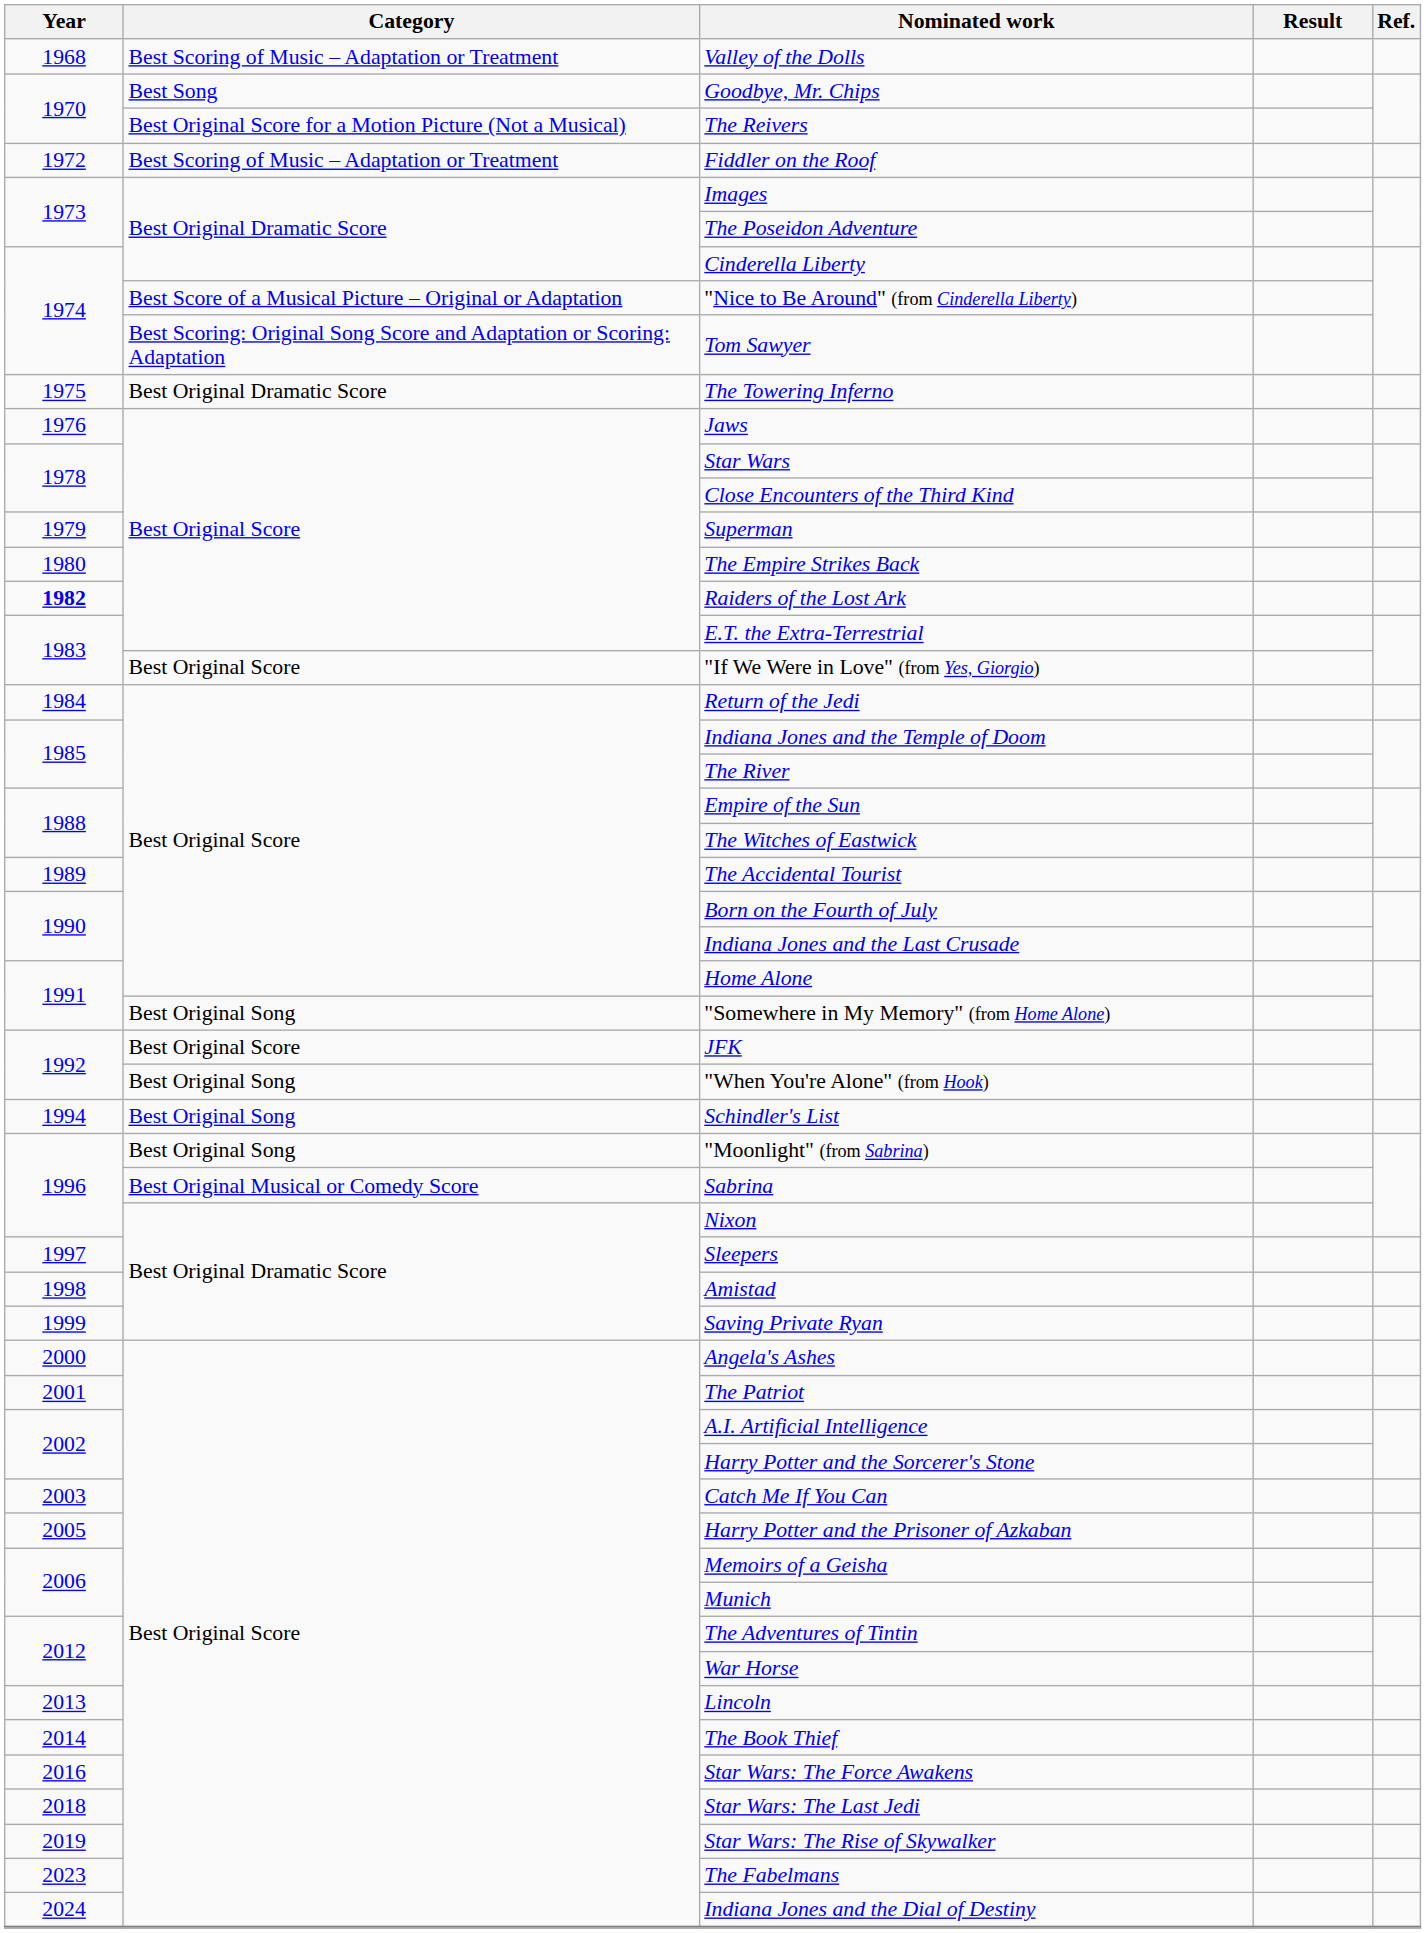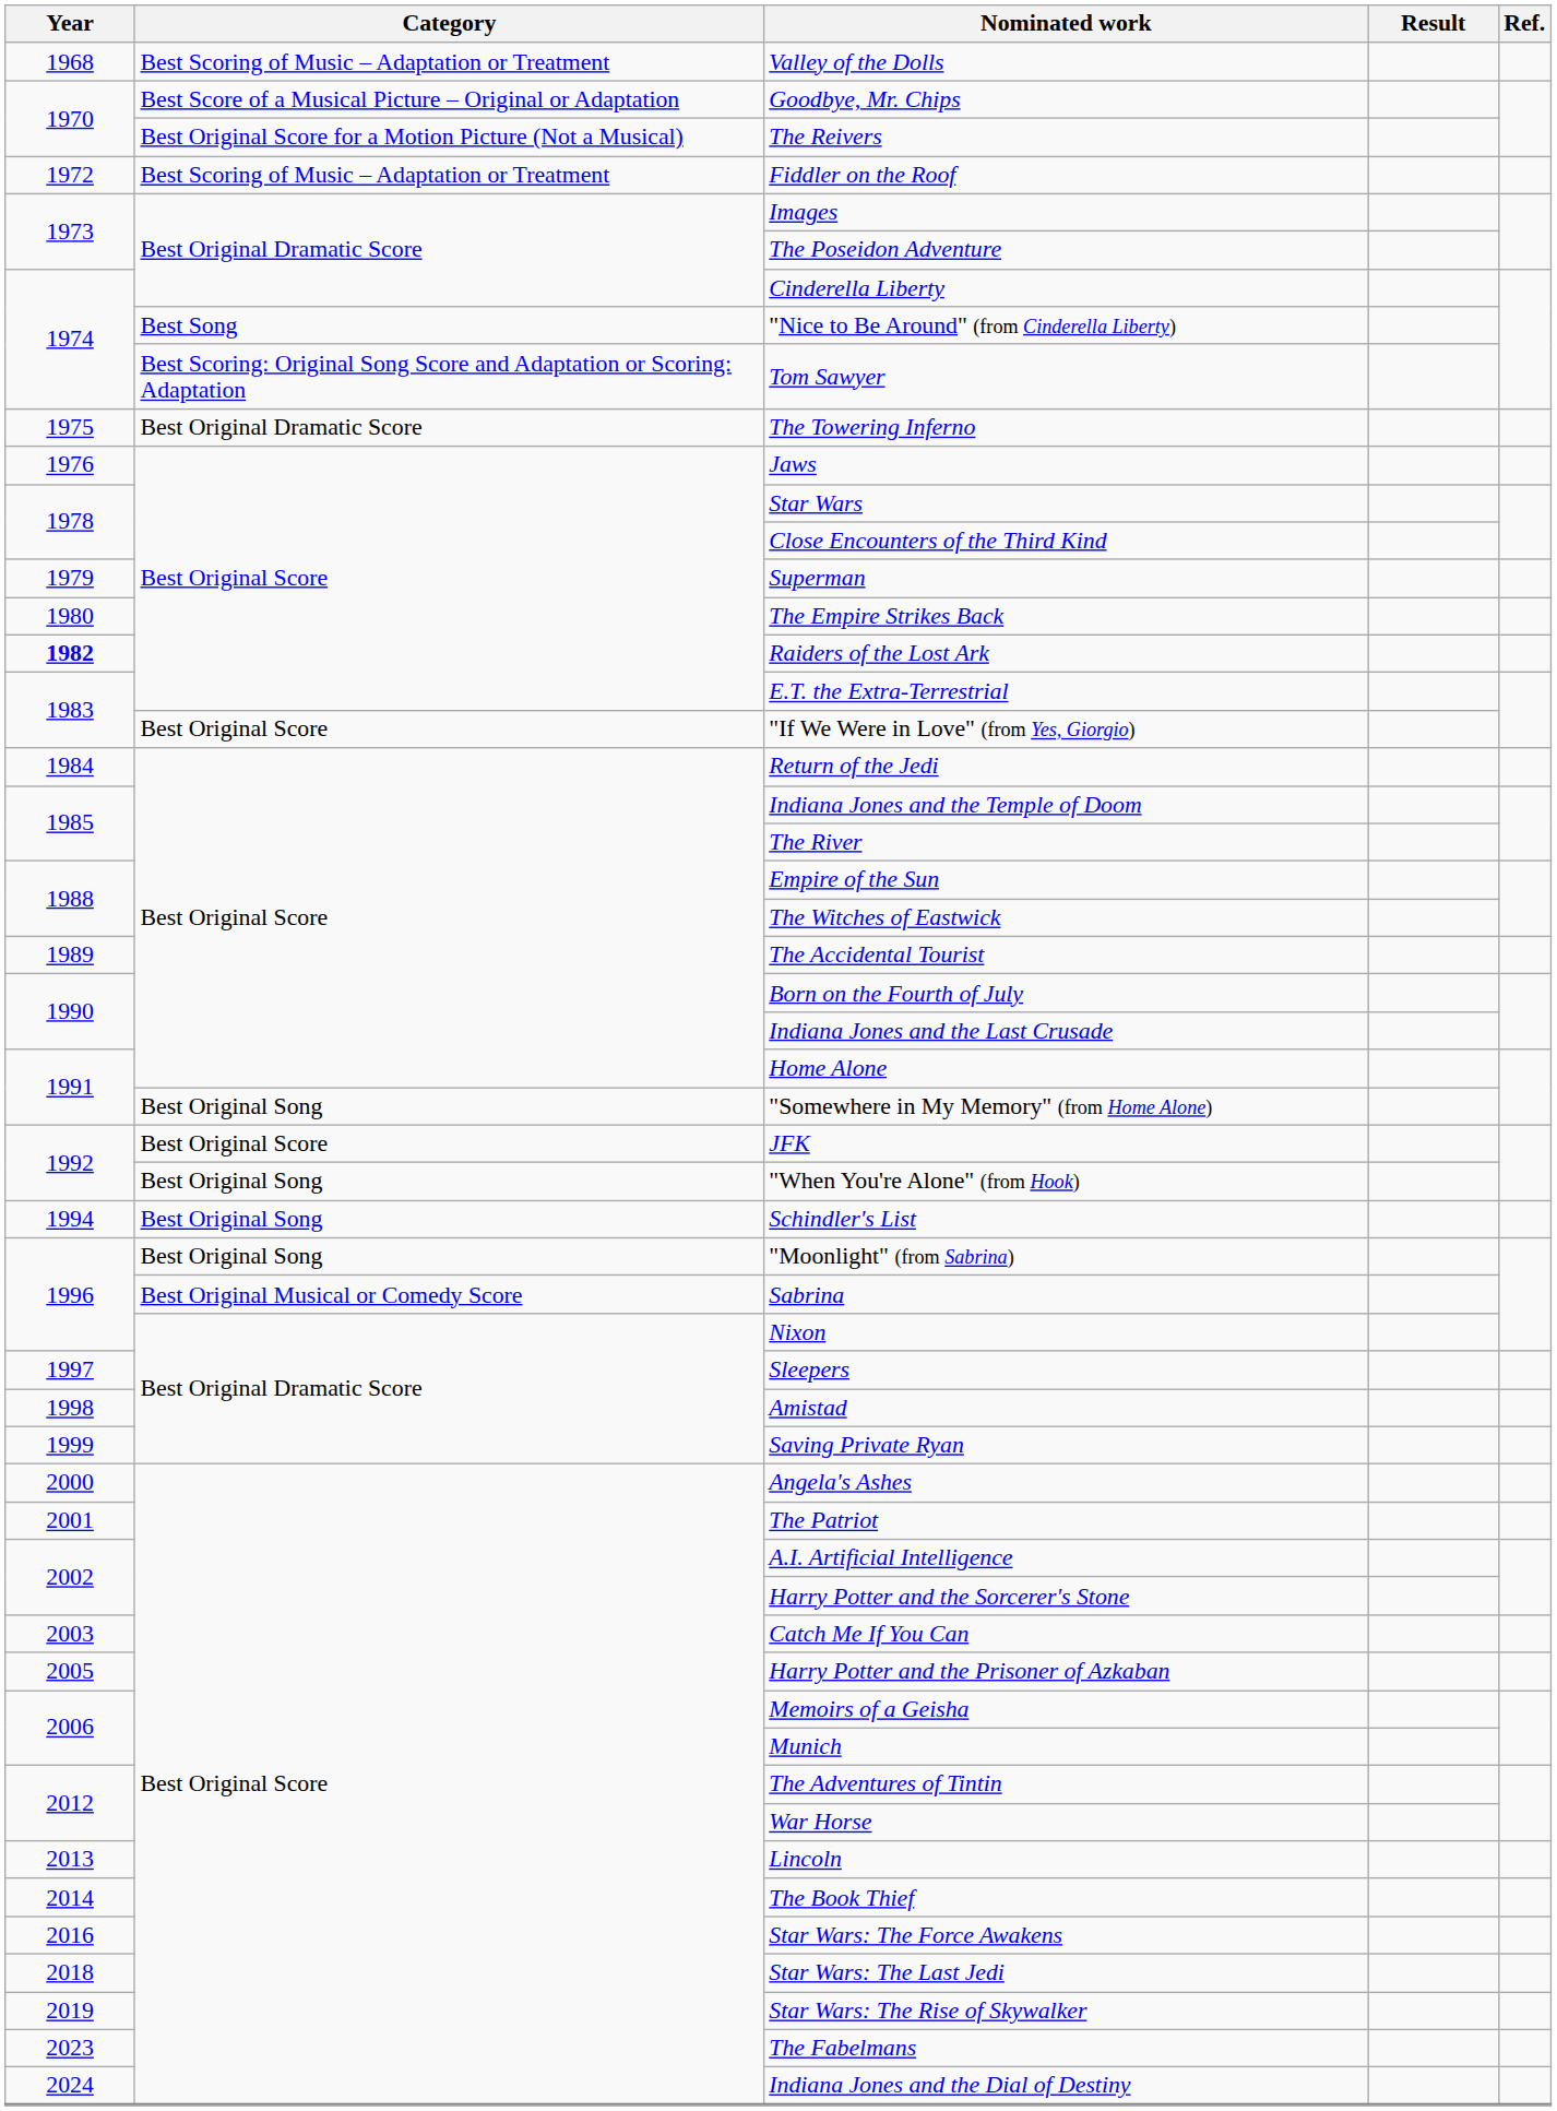 <table class=wikitable>
 <tr>
 <th scope="col" style="width:5em;">Year</th>
 <th scope="col" style="width:26em;">Category</th>
 <th scope="col" style="width:25em;">Nominated work</th>
 <th scope="col" style="width:5em;">Result</th>
 <th>Ref.</th>
 </tr>
 <tr>
 <td style="text-align:center;"><a href='#'>1968</a></td>
 <td><a href='#'>Best Scoring of Music – Adaptation or Treatment</a></td>
 <td><em><a href='#'>Valley of the Dolls</a></em></td>
 <td></td>
 <td style="text-align: center"></td>
 </tr>
 <tr>
 <td style="text-align:center;", rowspan=2><a href='#'>1970</a></td>
-<td><a href='#'>Best Song</a></td>
+<td><a href='#'>Best Score of a Musical Picture – Original or Adaptation</a></td>
 <td><em><a href='#'>Goodbye, Mr. Chips</a></em></td>
 <td></td>
 <td rowspan=2 style="text-align: center"></td>
 </tr>
 <tr>
 <td><a href='#'>Best Original Score for a Motion Picture (Not a Musical)</a></td>
 <td><em><a href='#'>The Reivers</a></em></td>
 <td></td>
 </tr>
 <tr>
 <td style="text-align:center;"><a href='#'>1972</a></td>
 <td><a href='#'>Best Scoring of Music – Adaptation or Treatment</a></td>
 <td><em><a href='#'>Fiddler on the Roof</a></em></td>
 <td></td>
 <td style="text-align: center"></td>
 </tr>
 <tr>
 <td style="text-align:center;", rowspan=2><a href='#'>1973</a></td>
 <td rowspan=3><a href='#'>Best Original Dramatic Score</a></td>
 <td><em><a href='#'>Images</a></em></td>
 <td></td>
 <td rowspan=2 style="text-align: center"></td>
 </tr>
 <tr>
 <td><em><a href='#'>The Poseidon Adventure</a></em></td>
 <td></td>
 </tr>
 <tr>
 <td style="text-align:center;", rowspan=3><a href='#'>1974</a></td>
 <td><em><a href='#'>Cinderella Liberty</a></em></td>
 <td></td>
 <td rowspan=3 style="text-align: center"></td>
 </tr>
 <tr>
-<td><a href='#'>Best Score of a Musical Picture – Original or Adaptation</a></td>
+<td><a href='#'>Best Song</a></td>
 <td>"<a href='#'>Nice to Be Around</a>" <small>(from <em><a href='#'>Cinderella Liberty</a></em>)</small></td>
 <td></td>
 </tr>
 <tr>
 <td><a href='#'>Best Scoring: Original Song Score and Adaptation or Scoring: Adaptation</a></td>
 <td><em><a href='#'>Tom Sawyer</a></em></td>
 <td></td>
 </tr>
 <tr>
 <td style="text-align:center;"><a href='#'>1975</a></td>
 <td>Best Original Dramatic Score</td>
 <td><em><a href='#'>The Towering Inferno</a></em></td>
 <td></td>
 <td style="text-align: center"></td>
 </tr>
 <tr>
 <td style="text-align:center;"><a href='#'>1976</a></td>
 <td rowspan="7"><a href='#'>Best Original Score</a></td>
 <td><em><a href='#'>Jaws</a></em></td>
 <td></td>
 <td style="text-align: center"></td>
 </tr>
 <tr>
 <td style="text-align:center;", rowspan=2><a href='#'>1978</a></td>
 <td><em><a href='#'>Star Wars</a></em></td>
 <td></td>
 <td rowspan=2 style="text-align: center"></td>
 </tr>
 <tr>
 <td><em><a href='#'>Close Encounters of the Third Kind</a></em></td>
 <td></td>
 </tr>
 <tr>
 <td style="text-align:center;"><a href='#'>1979</a></td>
 <td><em><a href='#'>Superman</a></em></td>
 <td></td>
 <td style="text-align: center"></td>
 </tr>
 <tr>
 <td style="text-align:center;"><a href='#'>1980</a></td>
 <td><em><a href='#'>The Empire Strikes Back</a></em></td>
 <td></td>
 <td style="text-align: center"></td>
 </tr>
 <tr>
 <td style="text-align:center;"><strong><a href='#'>1982</a></strong></td>
 <td><em><a href='#'>Raiders of the Lost Ark</a></em></td>
 <td></td>
 <td style="text-align: center"></td>
 </tr>
 <tr>
 <td style="text-align:center;", rowspan=2><a href='#'>1983</a></td>
 <td><em><a href='#'>E.T. the Extra-Terrestrial</a></em></td>
 <td></td>
 <td rowspan=2 style="text-align: center"></td>
 </tr>
 <tr>
 <td>Best Original Score</td>
 <td>"If We Were in Love" <small>(from <em><a href='#'>Yes, Giorgio</a></em>)</small></td>
 <td></td>
 </tr>
 <tr>
 <td style="text-align:center;"><a href='#'>1984</a></td>
 <td rowspan=9>Best Original Score</td>
 <td><em><a href='#'>Return of the Jedi</a></em></td>
 <td></td>
 <td style="text-align: center"></td>
 </tr>
 <tr>
 <td style="text-align:center;", rowspan=2><a href='#'>1985</a></td>
 <td><em><a href='#'>Indiana Jones and the Temple of Doom</a></em></td>
 <td></td>
 <td rowspan=2 style="text-align: center"></td>
 </tr>
 <tr>
 <td><em><a href='#'>The River</a></em></td>
 <td></td>
 </tr>
 <tr>
 <td style="text-align:center;", rowspan=2><a href='#'>1988</a></td>
 <td><em><a href='#'>Empire of the Sun</a></em></td>
 <td></td>
 <td rowspan=2 style="text-align: center"></td>
 </tr>
 <tr>
 <td><em><a href='#'>The Witches of Eastwick</a></em></td>
 <td></td>
 </tr>
 <tr>
 <td style="text-align:center;"><a href='#'>1989</a></td>
 <td><em><a href='#'>The Accidental Tourist</a></em></td>
 <td></td>
 <td style="text-align: center"></td>
 </tr>
 <tr>
 <td style="text-align:center;", rowspan=2><a href='#'>1990</a></td>
 <td><em><a href='#'>Born on the Fourth of July</a></em></td>
 <td></td>
 <td rowspan=2 style="text-align: center"></td>
 </tr>
 <tr>
 <td><em><a href='#'>Indiana Jones and the Last Crusade</a></em></td>
 <td></td>
 </tr>
 <tr>
 <td style="text-align:center;", rowspan=2><a href='#'>1991</a></td>
 <td><em><a href='#'>Home Alone</a></em></td>
 <td></td>
 <td rowspan=2 style="text-align: center"></td>
 </tr>
 <tr>
 <td>Best Original Song</td>
 <td>"Somewhere in My Memory" <small>(from <em><a href='#'>Home Alone</a></em>)</small></td>
 <td></td>
 </tr>
 <tr>
 <td style="text-align:center;", rowspan=2><a href='#'>1992</a></td>
 <td>Best Original Score</td>
 <td><em><a href='#'>JFK</a></em></td>
 <td></td>
 <td rowspan=2 style="text-align: center"></td>
 </tr>
 <tr>
 <td>Best Original Song</td>
 <td>"When You're Alone" <small>(from <em><a href='#'>Hook</a></em>)</small></td>
 <td></td>
 </tr>
 <tr>
 <td style="text-align:center;"><a href='#'>1994</a></td>
 <td><a href='#'>Best Original Song</a></td>
 <td><em><a href='#'>Schindler's List</a></em></td>
 <td></td>
 <td style="text-align: center"></td>
 </tr>
 <tr>
 <td style="text-align:center;", rowspan=3><a href='#'>1996</a></td>
 <td>Best Original Song</td>
 <td>"Moonlight" <small>(from <em><a href='#'>Sabrina</a></em>)</small></td>
 <td></td>
 <td rowspan=3 style="text-align: center"></td>
 </tr>
 <tr>
 <td><a href='#'>Best Original Musical or Comedy Score</a></td>
 <td><em><a href='#'>Sabrina</a></em></td>
 <td></td>
 </tr>
 <tr>
 <td rowspan=4>Best Original Dramatic Score</td>
 <td><em><a href='#'>Nixon</a></em></td>
 <td></td>
 </tr>
 <tr>
 <td style="text-align:center;"><a href='#'>1997</a></td>
 <td><em><a href='#'>Sleepers</a></em></td>
 <td></td>
 <td style="text-align: center"></td>
 </tr>
 <tr>
 <td style="text-align:center;"><a href='#'>1998</a></td>
 <td><em><a href='#'>Amistad</a></em></td>
 <td></td>
 <td style="text-align: center"></td>
 </tr>
 <tr>
 <td style="text-align:center;"><a href='#'>1999</a></td>
 <td><em><a href='#'>Saving Private Ryan</a></em></td>
 <td></td>
 <td style="text-align: center"></td>
 </tr>
 <tr>
 <td style="text-align:center;"><a href='#'>2000</a></td>
 <td rowspan=17>Best Original Score</td>
 <td><em><a href='#'>Angela's Ashes</a></em></td>
 <td></td>
 <td style="text-align: center"></td>
 </tr>
 <tr>
 <td style="text-align:center;"><a href='#'>2001</a></td>
 <td><em><a href='#'>The Patriot</a></em></td>
 <td></td>
 <td style="text-align: center"></td>
 </tr>
 <tr>
 <td style="text-align:center;", rowspan=2><a href='#'>2002</a></td>
 <td><em><a href='#'>A.I. Artificial Intelligence</a></em></td>
 <td></td>
 <td rowspan=2 style="text-align: center"></td>
 </tr>
 <tr>
 <td><em><a href='#'>Harry Potter and the Sorcerer's Stone</a></em></td>
 <td></td>
 </tr>
 <tr>
 <td style="text-align:center;"><a href='#'>2003</a></td>
 <td><em><a href='#'>Catch Me If You Can</a></em></td>
 <td></td>
 <td style="text-align: center"></td>
 </tr>
 <tr>
 <td style="text-align:center;"><a href='#'>2005</a></td>
 <td><em><a href='#'>Harry Potter and the Prisoner of Azkaban</a></em></td>
 <td></td>
 <td style="text-align: center"></td>
 </tr>
 <tr>
 <td style="text-align:center;", rowspan=2><a href='#'>2006</a></td>
 <td><em><a href='#'>Memoirs of a Geisha</a></em></td>
 <td></td>
 <td rowspan=2 style="text-align: center"></td>
 </tr>
 <tr>
 <td><em><a href='#'>Munich</a></em></td>
 <td></td>
 </tr>
 <tr>
 <td style="text-align:center;", rowspan=2><a href='#'>2012</a></td>
 <td><em><a href='#'>The Adventures of Tintin</a></em></td>
 <td></td>
 <td rowspan=2 style="text-align: center"></td>
 </tr>
 <tr>
 <td><em><a href='#'>War Horse</a></em></td>
 <td></td>
 </tr>
 <tr>
 <td style="text-align:center;"><a href='#'>2013</a></td>
 <td><em><a href='#'>Lincoln</a></em></td>
 <td></td>
 <td style="text-align: center"></td>
 </tr>
 <tr>
 <td style="text-align:center;"><a href='#'>2014</a></td>
 <td><em><a href='#'>The Book Thief</a></em></td>
 <td></td>
 <td style="text-align: center"></td>
 </tr>
 <tr>
 <td style="text-align:center;"><a href='#'>2016</a></td>
 <td><em><a href='#'>Star Wars: The Force Awakens</a></em></td>
 <td></td>
 <td style="text-align: center"></td>
 </tr>
 <tr>
 <td style="text-align:center;"><a href='#'>2018</a></td>
 <td><em><a href='#'>Star Wars: The Last Jedi</a></em></td>
 <td></td>
 <td style="text-align: center"></td>
 </tr>
 <tr>
 <td style="text-align:center;"><a href='#'>2019</a></td>
 <td><em><a href='#'>Star Wars: The Rise of Skywalker</a></em></td>
 <td></td>
 <td style="text-align: center"></td>
 </tr>
 <tr>
 <td style="text-align:center;"><a href='#'>2023</a></td>
 <td><em><a href='#'>The Fabelmans</a></em></td>
 <td></td>
 <td style="text-align: center"></td>
 </tr>
 <tr>
 <td style="text-align:center;"><a href='#'>2024</a></td>
 <td><em><a href='#'>Indiana Jones and the Dial of Destiny</a></em></td>
 <td></td>
 <td style="text-align: center"></td>
 </tr>
 <tr>
 </tr>
 <tr style="border-top:2px solid gray;">
 </tr>
 </table>
